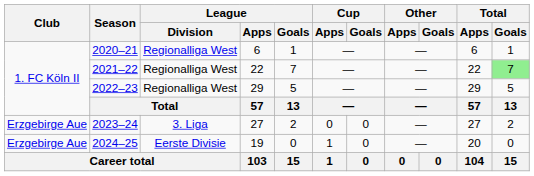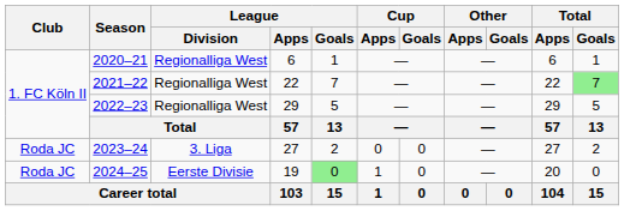 <table class="wikitable" style="text-align:center">
 <tr>
 <th rowspan="2">Club</th>
 <th rowspan="2">Season</th>
 <th colspan="3">League</th>
 <th colspan="2">Cup</th>
 <th colspan="2">Other</th>
 <th colspan="2">Total</th>
 </tr>
 <tr>
 <th>Division</th>
 <th>Apps</th>
 <th>Goals</th>
 <th>Apps</th>
 <th>Goals</th>
 <th>Apps</th>
 <th>Goals</th>
 <th>Apps</th>
 <th>Goals</th>
 </tr>
 <tr>
 <td rowspan="4"><a href='#'>1. FC Köln II</a></td>
 <td><a href='#'>2020–21</a></td>
 <td><a href='#'>Regionalliga West</a></td>
 <td>6</td>
 <td>1</td>
 <td colspan="2">—</td>
 <td colspan="2">—</td>
 <td>6</td>
 <td>1</td>
 </tr>
 <tr>
 <td><a href='#'>2021–22</a></td>
 <td>Regionalliga West</td>
 <td>22</td>
 <td>7</td>
 <td colspan="2">—</td>
 <td colspan="2">—</td>
 <td>22</td>
 <td style="background: lightgreen;">7</td>
 </tr>
 <tr>
 <td><a href='#'>2022–23</a></td>
 <td>Regionalliga West</td>
 <td>29</td>
 <td>5</td>
 <td colspan="2">—</td>
 <td colspan="2">—</td>
 <td>29</td>
 <td>5</td>
 </tr>
 <tr>
 <th colspan="2">Total</th>
 <th>57</th>
 <th>13</th>
 <th colspan="2">—</th>
 <th colspan="2">—</th>
 <th>57</th>
 <th>13</th>
 </tr>
 <tr>
-<td><a href='#'>Erzgebirge Aue</a></td>
+<td rowspan="1"><a href='#'>Roda JC</a></td>
 <td><a href='#'>2023–24</a></td>
 <td><a href='#'>3. Liga</a></td>
 <td>27</td>
 <td>2</td>
 <td>0</td>
 <td>0</td>
 <td colspan="2">—</td>
 <td>27</td>
 <td>2</td>
 </tr>
 <tr>
-<td><a href='#'>Erzgebirge Aue</a></td>
+<td rowspan="1"><a href='#'>Roda JC</a></td>
 <td><a href='#'>2024–25</a></td>
 <td><a href='#'>Eerste Divisie</a></td>
 <td>19</td>
-<td>0</td>
+<td style="background: lightgreen;">0</td>
 <td>1</td>
 <td>0</td>
 <td colspan="2">—</td>
 <td>20</td>
 <td>0</td>
 </tr>
 <tr>
 <th colspan="3">Career total</th>
 <th>103</th>
 <th>15</th>
 <th>1</th>
 <th>0</th>
 <th>0</th>
 <th>0</th>
 <th>104</th>
 <th>15</th>
 </tr>
 </table>
